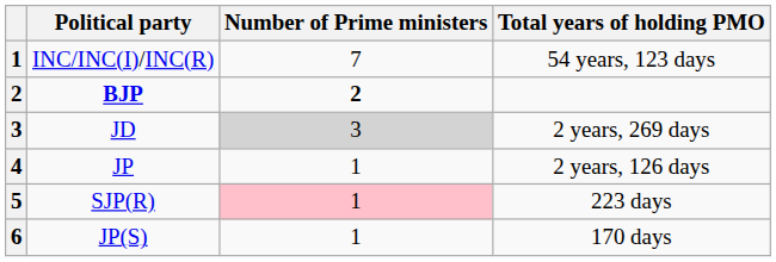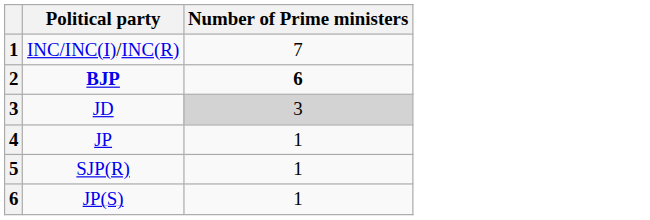 <table class="wikitable sortable" style="text-align:center">
 <tr>
 <th data-sort-type=number></th>
 <th>Political party</th>
 <th data-sort-type=number>Number of Prime ministers</th>
-<th>Total years of holding PMO</th>
 </tr>
 <tr>
 <th data-sort-value="1">1</th>
 <td><a href='#'>INC/INC(I)</a>/<a href='#'>INC(R)</a></td>
 <td data-sort-type=6>7</td>
-<td>54 years, 123 days</td>
 </tr>
 <tr>
 <th data-sort-value="2">2</th>
 <td><strong><a href='#'>BJP</a></strong></td>
-<td data-sort-type=2><strong>2</strong></td>
-<td><strong></strong></td>
+<td data-sort-type=2><strong>6</strong></td>
 </tr>
 <tr>
 <th data-sort-value="3">3</th>
 <td><a href='#'>JD</a></td>
 <td data-sort-type=3 style="background: lightgrey;">3</td>
-<td>2 years, 269 days</td>
 </tr>
 <tr>
 <th data-sort-value="4">4</th>
 <td><a href='#'>JP</a></td>
 <td data-sort-type=1>1</td>
-<td>2 years, 126 days</td>
 </tr>
 <tr>
 <th data-sort-value="5">5</th>
 <td><a href='#'>SJP(R)</a></td>
-<td data-sort-type=1 style="background: pink;">1</td>
-<td>223 days</td>
+<td data-sort-type=1>1</td>
 </tr>
 <tr>
 <th data-sort-value="6">6</th>
 <td><a href='#'>JP(S)</a></td>
 <td data-sort-type=1>1</td>
-<td>170 days</td>
 </tr>
 </table>
